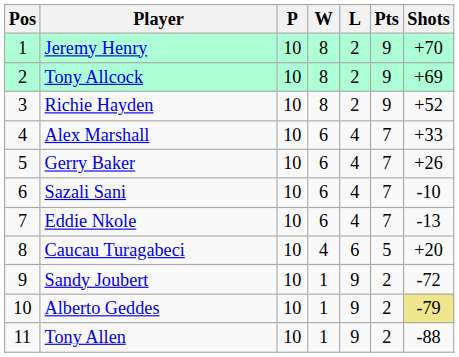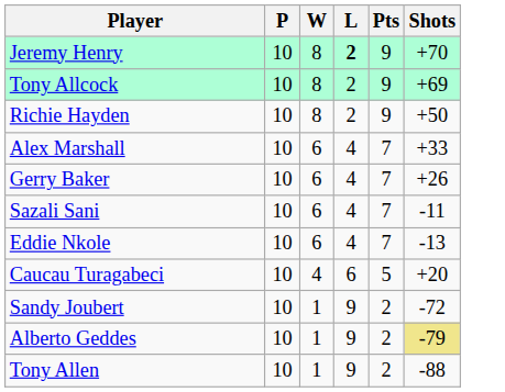 <table class="wikitable" style="font-size: 100%">
 <tr>
-<th width=20>Pos</th>
 <th width=200>Player</th>
 <th width=20>P</th>
 <th width=20>W</th>
 <th width=20>L</th>
 <th width=20>Pts</th>
 <th width=30>Shots</th>
 </tr>
 <tr align=center style="background: #ADFFD6;">
-<td>1</td>
 <td align="left"> <a href='#'>Jeremy Henry</a></td>
 <td>10</td>
 <td>8</td>
-<td>2</td>
+<td><strong>2</strong></td>
 <td>9</td>
 <td>+70</td>
 </tr>
 <tr align=center style="background: #ADFFD6;">
-<td>2</td>
 <td align="left"> <a href='#'>Tony Allcock</a></td>
 <td>10</td>
 <td>8</td>
 <td>2</td>
 <td>9</td>
 <td>+69</td>
 </tr>
 <tr align=center>
-<td>3</td>
 <td align="left"> <a href='#'>Richie Hayden</a></td>
 <td>10</td>
 <td>8</td>
 <td>2</td>
 <td>9</td>
-<td>+52</td>
+<td>+50</td>
 </tr>
 <tr align=center>
-<td>4</td>
 <td align="left"> <a href='#'>Alex Marshall</a></td>
 <td>10</td>
 <td>6</td>
 <td>4</td>
 <td>7</td>
 <td>+33</td>
 </tr>
 <tr align=center>
-<td>5</td>
 <td align="left"> <a href='#'>Gerry Baker</a></td>
 <td>10</td>
 <td>6</td>
 <td>4</td>
 <td>7</td>
 <td>+26</td>
 </tr>
 <tr align=center>
-<td>6</td>
 <td align="left"> <a href='#'>Sazali Sani</a></td>
 <td>10</td>
 <td>6</td>
 <td>4</td>
 <td>7</td>
-<td>-10</td>
+<td>-11</td>
 </tr>
 <tr align=center>
-<td>7</td>
 <td align="left"> <a href='#'>Eddie Nkole</a></td>
 <td>10</td>
 <td>6</td>
 <td>4</td>
 <td>7</td>
 <td>-13</td>
 </tr>
 <tr align=center>
-<td>8</td>
 <td align="left"> <a href='#'>Caucau Turagabeci</a></td>
 <td>10</td>
 <td>4</td>
 <td>6</td>
 <td>5</td>
 <td>+20</td>
 </tr>
 <tr align=center>
-<td>9</td>
 <td align="left"> <a href='#'>Sandy Joubert</a></td>
 <td>10</td>
 <td>1</td>
 <td>9</td>
 <td>2</td>
 <td>-72</td>
 </tr>
 <tr align=center>
-<td>10</td>
 <td align="left"> <a href='#'>Alberto Geddes</a></td>
 <td>10</td>
 <td>1</td>
 <td>9</td>
 <td>2</td>
 <td style="background: khaki;">-79</td>
 </tr>
 <tr align=center>
-<td>11</td>
 <td align="left"> <a href='#'>Tony Allen</a></td>
 <td>10</td>
 <td>1</td>
 <td>9</td>
 <td>2</td>
 <td>-88</td>
 </tr>
 </table>
